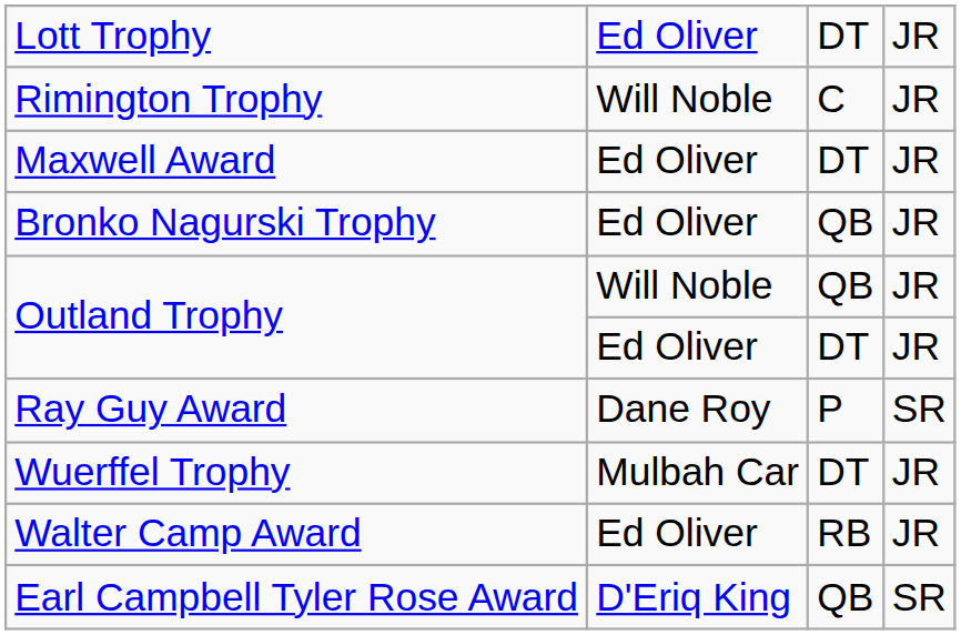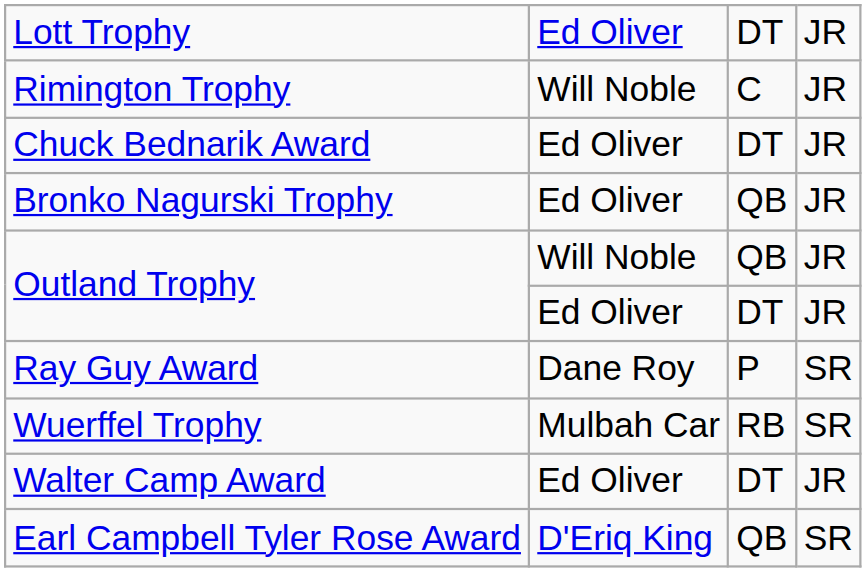 <table class="wikitable">
 <tr>
 <td><a href='#'>Lott Trophy</a></td>
 <td><a href='#'>Ed Oliver</a></td>
 <td>DT</td>
 <td>JR</td>
 </tr>
 <tr>
 <td><a href='#'>Rimington Trophy</a></td>
 <td>Will Noble</td>
 <td>C</td>
 <td>JR</td>
 </tr>
 <tr>
-<td><a href='#'>Maxwell Award</a></td>
+<td><a href='#'>Chuck Bednarik Award</a></td>
 <td>Ed Oliver</td>
 <td>DT</td>
 <td>JR</td>
 </tr>
 <tr>
 <td><a href='#'>Bronko Nagurski Trophy</a></td>
 <td>Ed Oliver</td>
 <td>QB</td>
 <td>JR</td>
 </tr>
 <tr>
 <td rowspan=2><a href='#'>Outland Trophy</a></td>
 <td>Will Noble</td>
 <td>QB</td>
 <td>JR</td>
 </tr>
 <tr>
 <td>Ed Oliver</td>
 <td>DT</td>
 <td>JR</td>
 </tr>
 <tr>
 <td><a href='#'>Ray Guy Award</a></td>
 <td>Dane Roy</td>
 <td>P</td>
 <td>SR</td>
 </tr>
 <tr>
 <td><a href='#'>Wuerffel Trophy</a></td>
 <td>Mulbah Car</td>
-<td>DT</td>
-<td>JR</td>
+<td>RB</td>
+<td>SR</td>
 </tr>
 <tr>
 <td><a href='#'>Walter Camp Award</a></td>
 <td>Ed Oliver</td>
-<td>RB</td>
+<td>DT</td>
 <td>JR</td>
 </tr>
 <tr>
 <td><a href='#'>Earl Campbell Tyler Rose Award</a></td>
 <td><a href='#'>D'Eriq King</a></td>
 <td>QB</td>
 <td>SR</td>
 </tr>
 </table>
